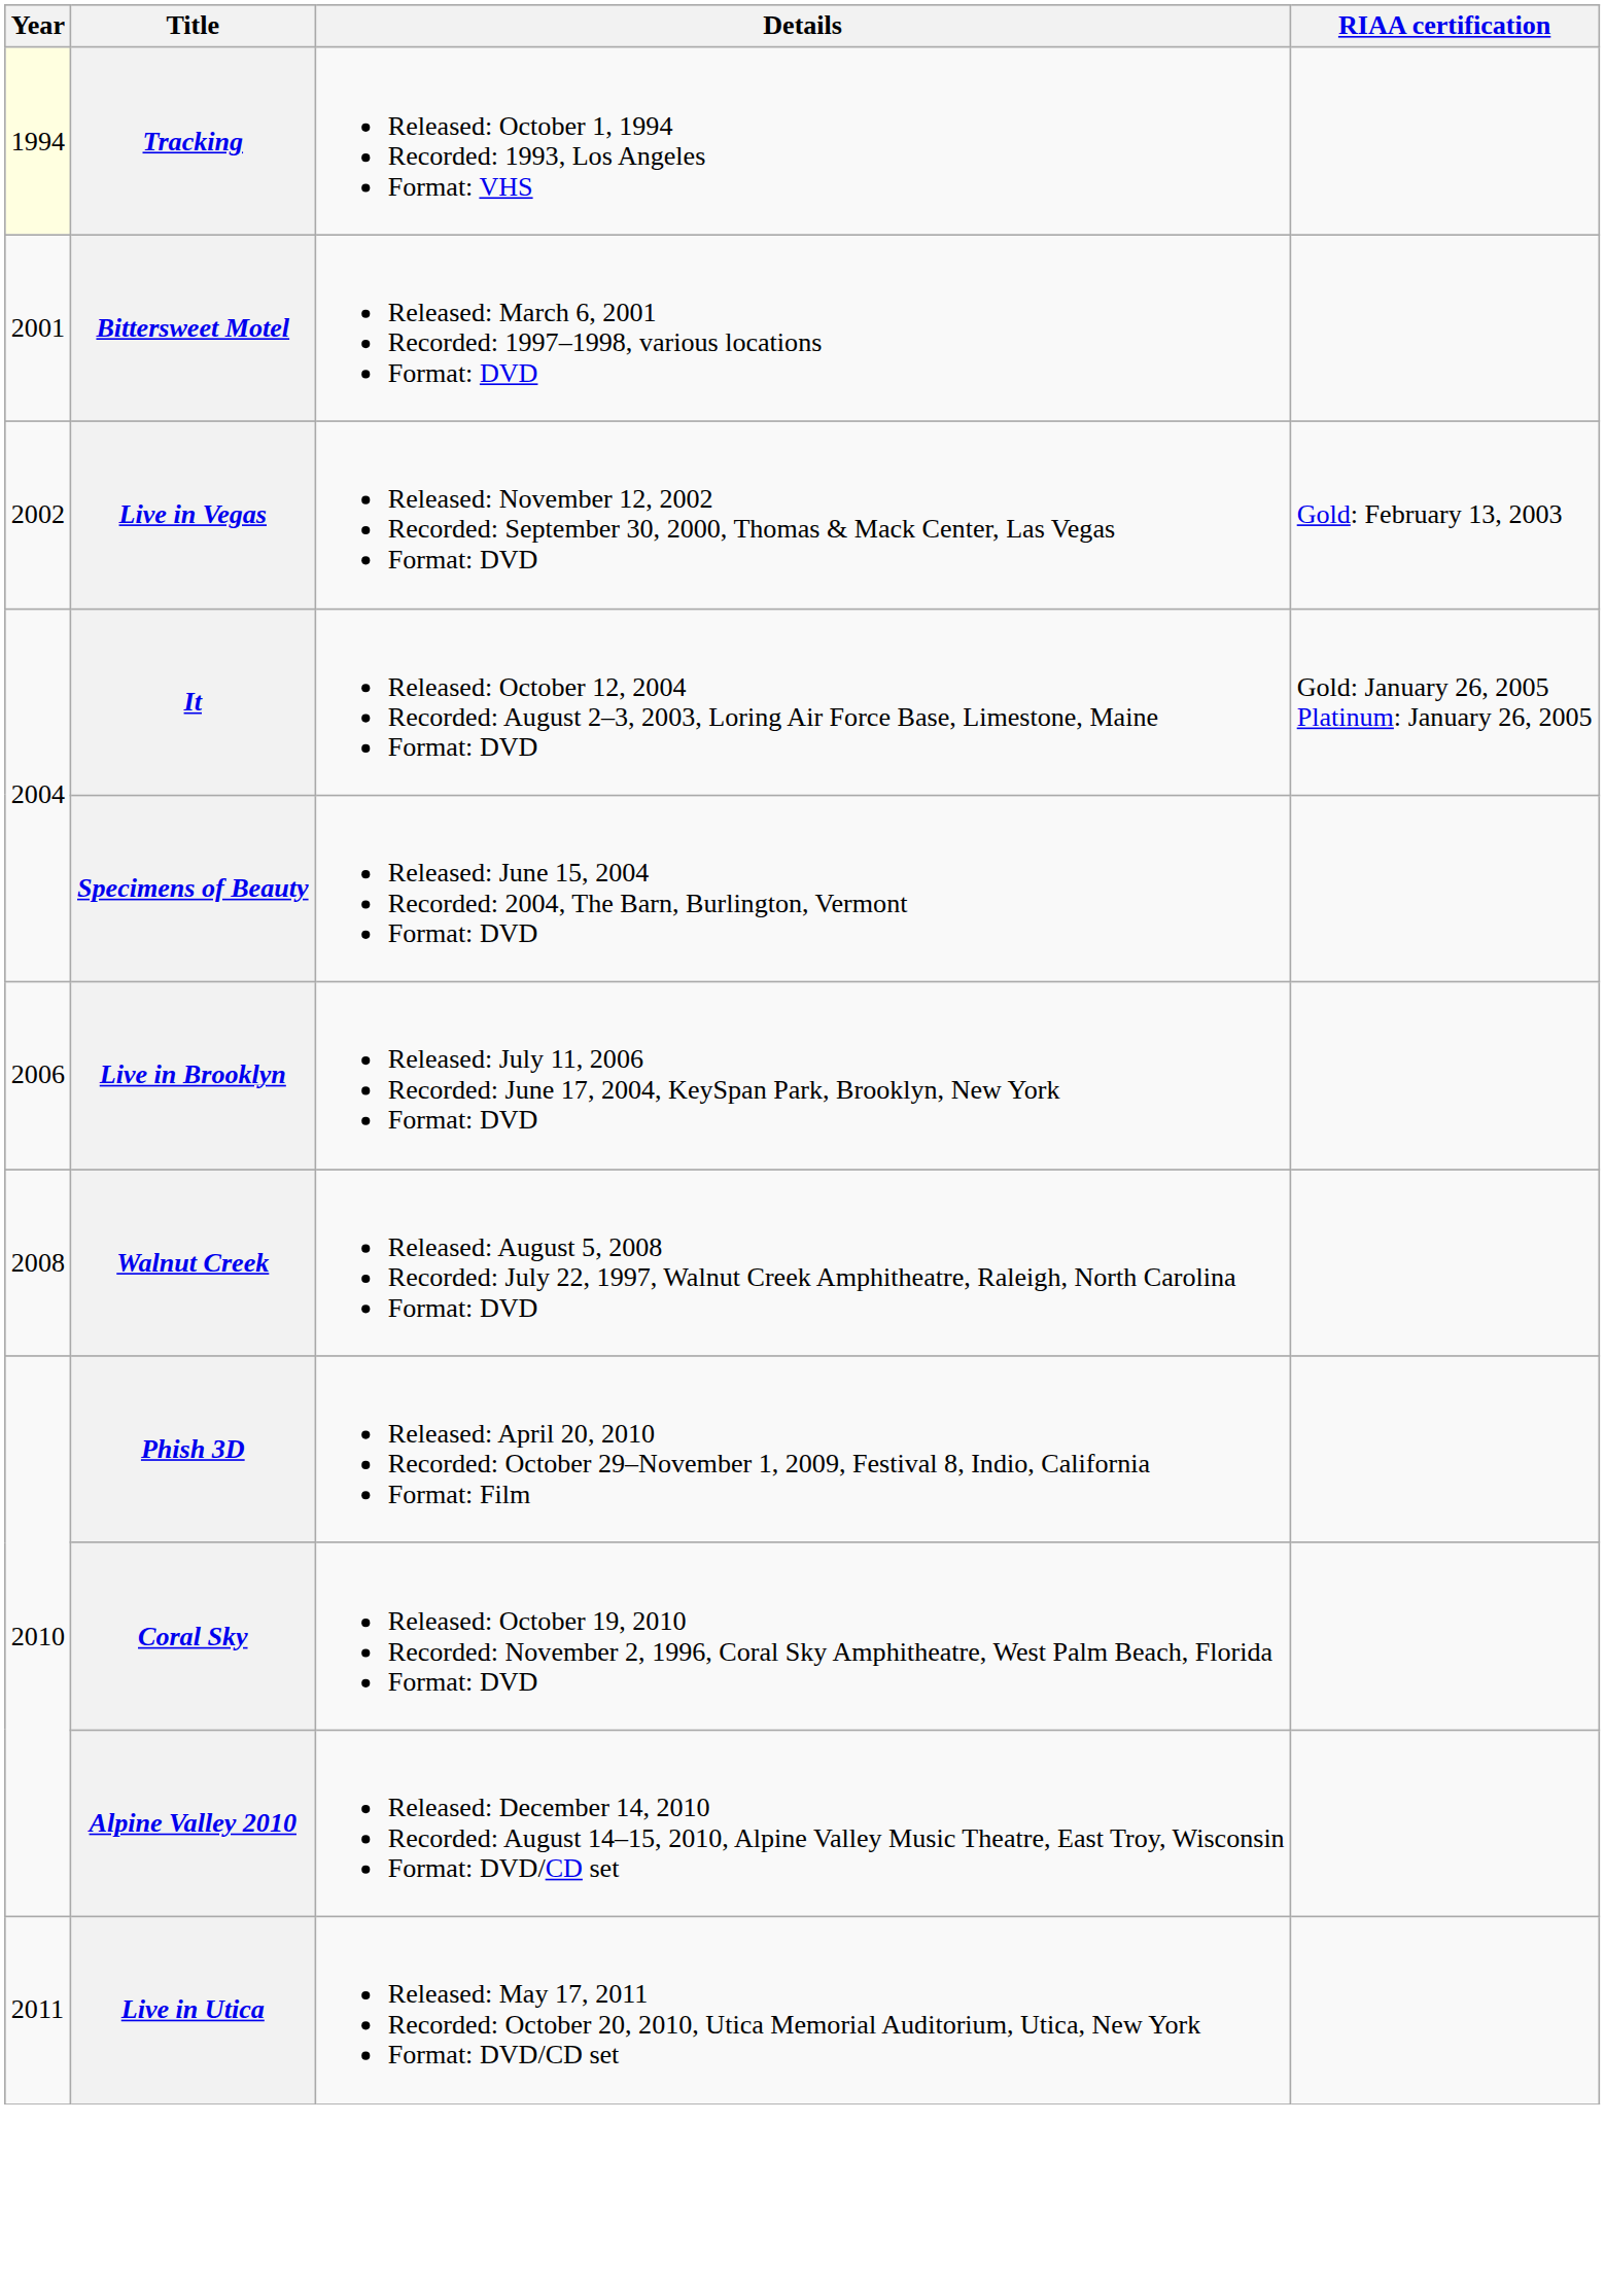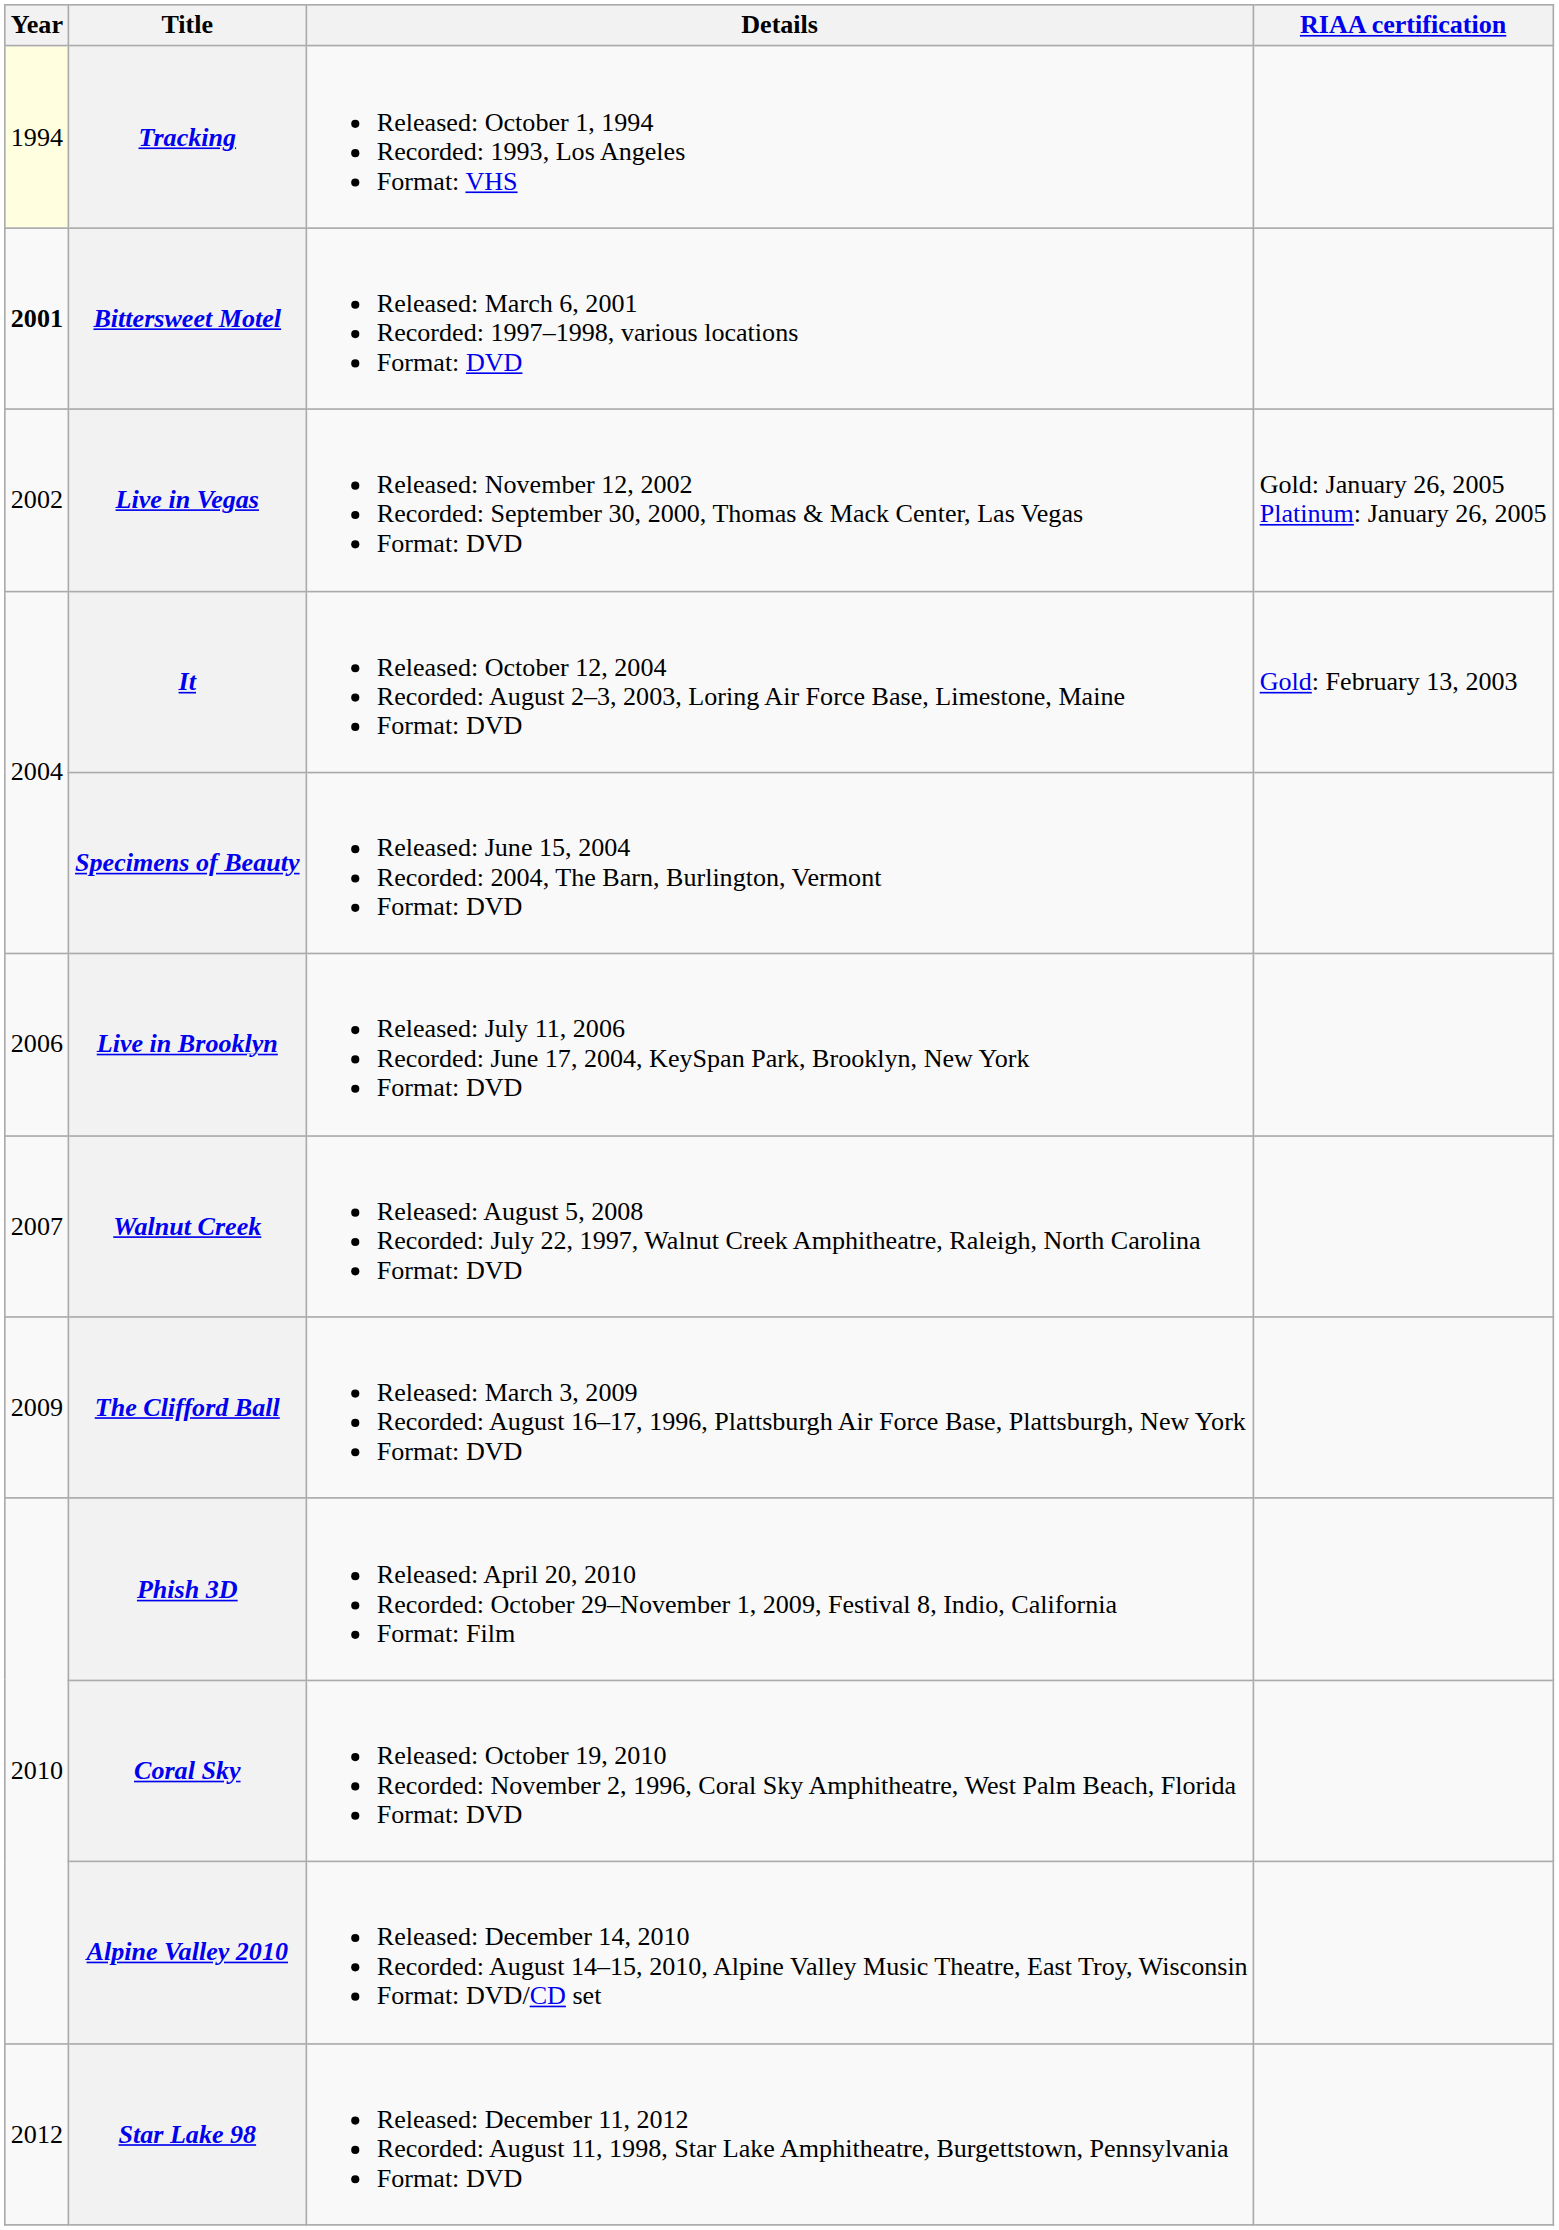 <table class="wikitable plainrowheaders">
 <tr>
 <th scope="col">Year</th>
 <th scope="col">Title</th>
 <th scope="col">Details</th>
 <th scope="col"><a href='#'>RIAA certification</a></th>
 </tr>
 <tr>
 <td style="background: lightyellow;">1994</td>
 <th scope="row"><em><a href='#'>Tracking</a></em></th>
 <td><br><ul><li>Released: October 1, 1994</li><li>Recorded: 1993, Los Angeles</li><li>Format: <a href='#'>VHS</a></li></ul></td>
 <td></td>
 </tr>
 <tr>
-<td>2001</td>
+<td><strong>2001</strong></td>
 <th scope="row"><em><a href='#'>Bittersweet Motel</a></em></th>
 <td><br><ul><li>Released: March 6, 2001</li><li>Recorded: 1997–1998, various locations</li><li>Format: <a href='#'>DVD</a></li></ul></td>
 <td></td>
 </tr>
 <tr>
 <td>2002</td>
 <th scope="row"><em><a href='#'>Live in Vegas</a></em></th>
 <td><br><ul><li>Released: November 12, 2002</li><li>Recorded: September 30, 2000, Thomas & Mack Center, Las Vegas</li><li>Format: DVD</li></ul></td>
-<td><a href='#'>Gold</a>: February 13, 2003</td>
+<td>Gold: January 26, 2005<br><a href='#'>Platinum</a>: January 26, 2005</td>
 </tr>
 <tr>
 <td rowspan="2">2004</td>
 <th scope="row"><em><a href='#'>It</a></em></th>
 <td><br><ul><li>Released: October 12, 2004</li><li>Recorded: August 2–3, 2003, Loring Air Force Base, Limestone, Maine</li><li>Format: DVD</li></ul></td>
-<td>Gold: January 26, 2005<br><a href='#'>Platinum</a>: January 26, 2005</td>
+<td><a href='#'>Gold</a>: February 13, 2003</td>
 </tr>
 <tr>
 <th scope="row"><em><a href='#'>Specimens of Beauty</a></em></th>
 <td><br><ul><li>Released: June 15, 2004</li><li>Recorded: 2004, The Barn, Burlington, Vermont</li><li>Format: DVD</li></ul></td>
 <td></td>
 </tr>
 <tr>
 <td>2006</td>
 <th scope="row"><em><a href='#'>Live in Brooklyn</a></em></th>
 <td><br><ul><li>Released: July 11, 2006</li><li>Recorded: June 17, 2004, KeySpan Park, Brooklyn, New York</li><li>Format: DVD</li></ul></td>
 <td></td>
 </tr>
 <tr>
-<td>2008</td>
+<td>2007</td>
 <th scope="row"><em><a href='#'>Walnut Creek</a></em></th>
 <td><br><ul><li>Released: August 5, 2008</li><li>Recorded: July 22, 1997, Walnut Creek Amphitheatre, Raleigh, North Carolina</li><li>Format: DVD</li></ul></td>
+<td></td>
+</tr>
+<tr>
+<td>2009</td>
+<th scope="row"><em><a href='#'>The Clifford Ball</a></em></th>
+<td><br><ul><li>Released: March 3, 2009</li><li>Recorded: August 16–17, 1996, Plattsburgh Air Force Base, Plattsburgh, New York</li><li>Format: DVD</li></ul></td>
 <td></td>
 </tr>
 <tr>
 <td rowspan="3">2010</td>
 <th scope="row"><em><a href='#'>Phish 3D</a></em></th>
 <td><br><ul><li>Released: April 20, 2010</li><li>Recorded: October 29–November 1, 2009, Festival 8, Indio, California</li><li>Format: Film</li></ul></td>
 <td></td>
 </tr>
 <tr>
 <th scope="row"><em><a href='#'>Coral Sky</a></em></th>
 <td><br><ul><li>Released: October 19, 2010</li><li>Recorded: November 2, 1996, Coral Sky Amphitheatre, West Palm Beach, Florida</li><li>Format: DVD</li></ul></td>
 <td></td>
 </tr>
 <tr>
 <th scope="row"><em><a href='#'>Alpine Valley 2010</a></em></th>
 <td><br><ul><li>Released: December 14, 2010</li><li>Recorded: August 14–15, 2010, Alpine Valley Music Theatre, East Troy, Wisconsin</li><li>Format: DVD/<a href='#'>CD</a> set</li></ul></td>
 <td></td>
 </tr>
 <tr>
-<td>2011</td>
-<th scope="row"><em><a href='#'>Live in Utica</a></em></th>
-<td><br><ul><li>Released: May 17, 2011</li><li>Recorded: October 20, 2010, Utica Memorial Auditorium, Utica, New York</li><li>Format: DVD/CD set</li></ul></td>
+<td>2012</td>
+<th scope="row"><em><a href='#'>Star Lake 98</a></em></th>
+<td><br><ul><li>Released: December 11, 2012</li><li>Recorded: August 11, 1998, Star Lake Amphitheatre, Burgettstown, Pennsylvania</li><li>Format: DVD</li></ul></td>
 <td></td>
 </tr>
 </table>
